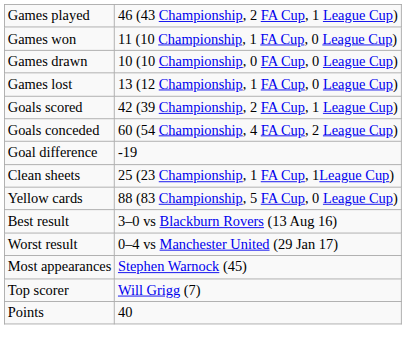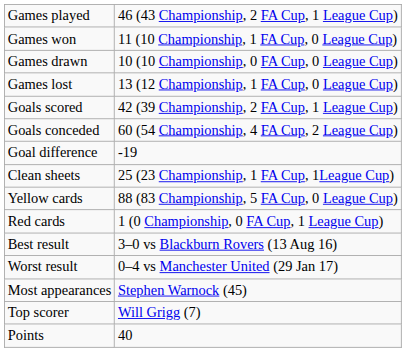 <table class="wikitable">
 <tr>
 <td>Games played</td>
 <td>46 (43 <a href='#'>Championship</a>, 2 <a href='#'>FA Cup</a>, 1 <a href='#'>League Cup</a>)</td>
 </tr>
 <tr>
 <td>Games won</td>
 <td>11 (10 <a href='#'>Championship</a>, 1 <a href='#'>FA Cup</a>, 0 <a href='#'>League Cup</a>)</td>
 </tr>
 <tr>
 <td>Games drawn</td>
 <td>10 (10 <a href='#'>Championship</a>, 0 <a href='#'>FA Cup</a>, 0 <a href='#'>League Cup</a>)</td>
 </tr>
 <tr>
 <td>Games lost</td>
 <td>13 (12 <a href='#'>Championship</a>, 1 <a href='#'>FA Cup</a>, 0 <a href='#'>League Cup</a>)</td>
 </tr>
 <tr>
 <td>Goals scored</td>
 <td>42 (39 <a href='#'>Championship</a>, 2 <a href='#'>FA Cup</a>, 1 <a href='#'>League Cup</a>)</td>
 </tr>
 <tr>
 <td>Goals conceded</td>
 <td>60 (54 <a href='#'>Championship</a>, 4 <a href='#'>FA Cup</a>, 2 <a href='#'>League Cup</a>)</td>
 </tr>
 <tr>
 <td>Goal difference</td>
 <td>-19</td>
 </tr>
 <tr>
 <td>Clean sheets</td>
 <td>25 (23 <a href='#'>Championship</a>, 1 <a href='#'>FA Cup</a>, 1<a href='#'>League Cup</a>)</td>
 </tr>
 <tr>
 <td>Yellow cards</td>
 <td>88 (83 <a href='#'>Championship</a>, 5 <a href='#'>FA Cup</a>, 0 <a href='#'>League Cup</a>)</td>
 </tr>
 <tr>
+<td>Red cards</td>
+<td>1 (0 <a href='#'>Championship</a>, 0 <a href='#'>FA Cup</a>, 1 <a href='#'>League Cup</a>)</td>
+</tr>
+<tr>
 <td>Best result</td>
 <td>3–0 vs <a href='#'>Blackburn Rovers</a> (13 Aug 16)</td>
 </tr>
 <tr>
 <td>Worst result</td>
 <td>0–4 vs <a href='#'>Manchester United</a> (29 Jan 17)</td>
 </tr>
 <tr>
 <td>Most appearances</td>
 <td><a href='#'>Stephen Warnock</a> (45)</td>
 </tr>
 <tr>
 <td>Top scorer</td>
 <td><a href='#'>Will Grigg</a> (7)</td>
 </tr>
 <tr>
 <td>Points</td>
 <td>40</td>
 </tr>
 </table>
